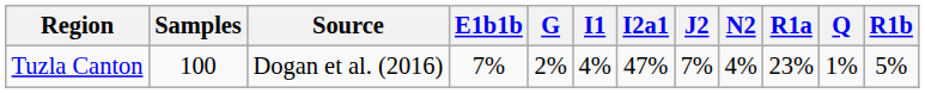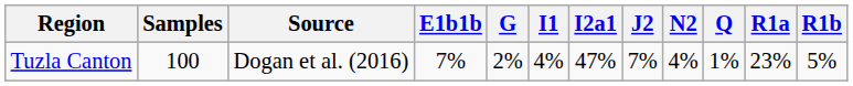 <table class="wikitable" style="text-align:center; font-size: 84%">
 <tr>
 <th>Region</th>
 <th>Samples</th>
 <th>Source</th>
 <th><a href='#'>E1b1b</a></th>
 <th><a href='#'>G</a></th>
 <th><a href='#'>I1</a></th>
 <th><a href='#'>I2a1</a></th>
 <th><a href='#'>J2</a></th>
 <th><a href='#'>N2</a></th>
+<th><a href='#'>Q</a></th>
 <th><a href='#'>R1a</a></th>
-<th><a href='#'>Q</a></th>
 <th><a href='#'>R1b</a></th>
 </tr>
 <tr>
 <td><a href='#'>Tuzla Canton</a></td>
 <td>100</td>
 <td>Dogan et al. (2016)</td>
 <td>7%</td>
 <td>2%</td>
 <td>4%</td>
 <td>47%</td>
 <td>7%</td>
 <td>4%</td>
+<td>1%</td>
 <td>23%</td>
-<td>1%</td>
 <td>5%</td>
 </tr>
 </table>
